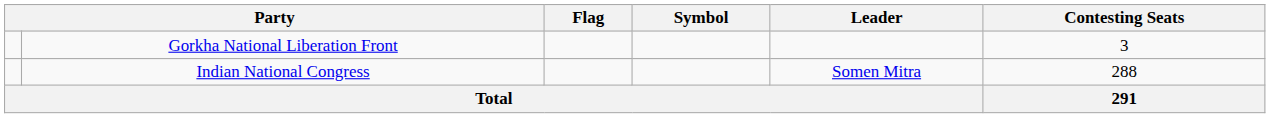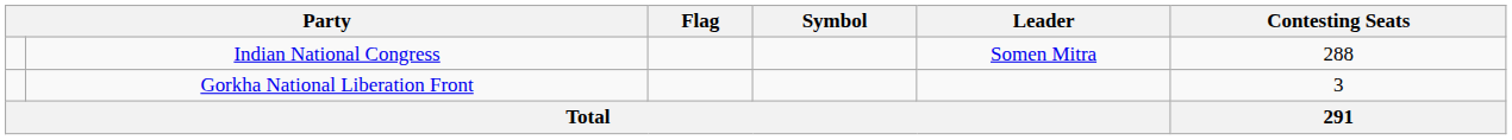 <table class="wikitable" width="60%" style="text-align:center">
 <tr>
 <th colspan="2">Party</th>
 <th>Flag</th>
 <th>Symbol</th>
 <th>Leader</th>
 <th>Contesting Seats</th>
 </tr>
 <tr>
 <td></td>
+<td><a href='#'>Indian National Congress</a></td>
+<td></td>
+<td></td>
+<td><a href='#'>Somen Mitra</a></td>
+<td>288</td>
+</tr>
+<tr>
+<td></td>
 <td><a href='#'>Gorkha National Liberation Front</a></td>
 <td></td>
 <td></td>
 <td></td>
 <td>3</td>
 </tr>
 <tr>
-<td></td>
-<td><a href='#'>Indian National Congress</a></td>
-<td></td>
-<td></td>
-<td><a href='#'>Somen Mitra</a></td>
-<td>288</td>
-</tr>
-<tr>
 <th colspan=5>Total</th>
 <th>291</th>
 </tr>
 </table>
